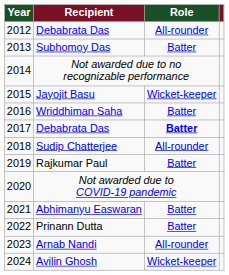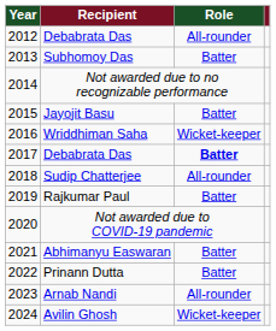 <table class="wikitable">
 <tr>
 <th style="background:#1A5026; color:white; text-align:center;">Year</th>
 <th style="background:#7A1024; color:white; text-align:center;">Recipient</th>
 <th style="background:#1A5026; color:white; text-align:center;">Role</th>
 <th style="background:#7A1024; color:white; text-align:center;"></th>
 </tr>
 <tr>
 <td>2012</td>
 <td><a href='#'>Debabrata Das</a></td>
 <td style="text-align: center;"><a href='#'>All-rounder</a></td>
 <td></td>
 </tr>
 <tr>
 <td>2013</td>
 <td><a href='#'>Subhomoy Das</a></td>
 <td style="text-align: center;"><a href='#'>Batter</a></td>
 <td></td>
 </tr>
 <tr>
 <td>2014</td>
 <td colspan="2" style="text-align: center;"><em>Not awarded due to no<br>recognizable performance</em></td>
 </tr>
 <tr>
 <td>2015</td>
 <td><a href='#'>Jayojit Basu</a></td>
-<td style="text-align: center;"><a href='#'>Wicket-keeper</a></td>
+<td style="text-align: center;"><a href='#'>Batter</a></td>
 <td></td>
 </tr>
 <tr>
 <td>2016</td>
 <td><a href='#'>Wriddhiman Saha</a></td>
-<td style="text-align: center;"><a href='#'>Batter</a></td>
+<td style="text-align: center;"><a href='#'>Wicket-keeper</a></td>
 <td></td>
 </tr>
 <tr>
 <td>2017</td>
 <td><a href='#'>Debabrata Das</a></td>
 <td style="text-align: center;"><strong><a href='#'>Batter</a></strong></td>
 <td></td>
 </tr>
 <tr>
 <td>2018</td>
 <td><a href='#'>Sudip Chatterjee</a></td>
 <td style="text-align: center;"><a href='#'>All-rounder</a></td>
 <td></td>
 </tr>
 <tr>
 <td>2019</td>
 <td>Rajkumar Paul</td>
 <td style="text-align: center;"><a href='#'>Batter</a></td>
 <td></td>
 </tr>
 <tr>
 <td>2020</td>
 <td colspan="2" style="text-align: center;"><em>Not awarded due to<br><a href='#'>COVID-19 pandemic</a></em></td>
 </tr>
 <tr>
 <td>2021</td>
 <td><a href='#'>Abhimanyu Easwaran</a></td>
 <td style="text-align: center;"><a href='#'>Batter</a></td>
 <td></td>
 </tr>
 <tr>
 <td>2022</td>
 <td>Prinann Dutta</td>
 <td style="text-align: center;"><a href='#'>Batter</a></td>
 <td></td>
 </tr>
 <tr>
 <td>2023</td>
 <td><a href='#'>Arnab Nandi</a></td>
 <td style="text-align: center;"><a href='#'>All-rounder</a></td>
 <td></td>
 </tr>
 <tr>
 <td>2024</td>
 <td><a href='#'>Avilin Ghosh</a></td>
 <td style="text-align: center;"><a href='#'>Wicket-keeper</a></td>
 <td></td>
 </tr>
 </table>
